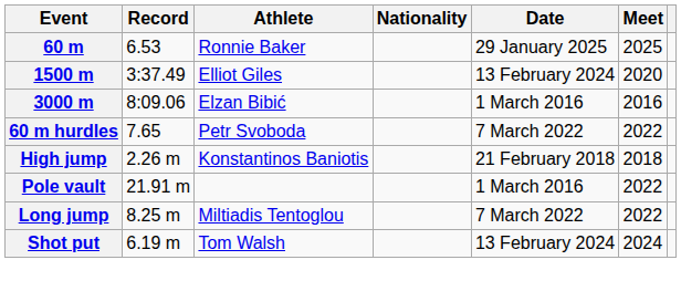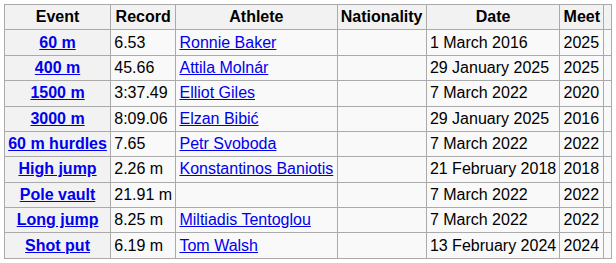 <table class="wikitable plainrowheaders sticky-header">
 <tr>
 <th scope="col">Event</th>
 <th scope="col">Record</th>
 <th scope="col">Athlete</th>
 <th scope="col">Nationality</th>
 <th scope="col">Date</th>
 <th scope="col">Meet</th>
 <th scope="col"></th>
 </tr>
 <tr>
 <th scope="row"><a href='#'>60 m</a></th>
 <td>6.53</td>
 <td><a href='#'>Ronnie Baker</a></td>
 <td></td>
+<td>1 March 2016</td>
+<td>2025</td>
+<td></td>
+</tr>
+<tr>
+<th scope="row"><a href='#'>400 m</a></th>
+<td>45.66</td>
+<td><a href='#'>Attila Molnár</a></td>
+<td></td>
 <td>29 January 2025</td>
 <td>2025</td>
 <td></td>
 </tr>
 <tr>
 <th scope="row"><a href='#'>1500 m</a></th>
 <td>3:37.49</td>
 <td><a href='#'>Elliot Giles</a></td>
 <td></td>
-<td>13 February 2024</td>
+<td>7 March 2022</td>
 <td>2020</td>
 <td></td>
 </tr>
 <tr>
 <th scope="row"><a href='#'>3000 m</a></th>
 <td>8:09.06</td>
 <td><a href='#'>Elzan Bibić</a></td>
 <td></td>
-<td>1 March 2016</td>
+<td>29 January 2025</td>
 <td>2016</td>
 <td></td>
 </tr>
 <tr>
 <th scope="row"><a href='#'>60 m hurdles</a></th>
 <td>7.65</td>
 <td><a href='#'>Petr Svoboda</a></td>
 <td></td>
 <td>7 March 2022</td>
 <td>2022</td>
 <td></td>
 </tr>
 <tr>
 <th scope="row"><a href='#'>High jump</a></th>
 <td>2.26 m</td>
 <td><a href='#'>Konstantinos Baniotis</a></td>
 <td></td>
 <td>21 February 2018</td>
 <td>2018</td>
 <td></td>
 </tr>
 <tr>
 <th scope="row"><a href='#'>Pole vault</a></th>
 <td>21.91 m</td>
 <td></td>
 <td></td>
-<td>1 March 2016</td>
+<td>7 March 2022</td>
 <td>2022</td>
 <td></td>
 </tr>
 <tr>
 <th scope="row"><a href='#'>Long jump</a></th>
 <td>8.25 m</td>
 <td><a href='#'>Miltiadis Tentoglou</a></td>
 <td></td>
 <td>7 March 2022</td>
 <td>2022</td>
 <td></td>
 </tr>
 <tr>
 <th scope="row"><a href='#'>Shot put</a></th>
 <td>6.19 m</td>
 <td><a href='#'>Tom Walsh</a></td>
 <td></td>
 <td>13 February 2024</td>
 <td>2024</td>
 <td></td>
 </tr>
 </table>
